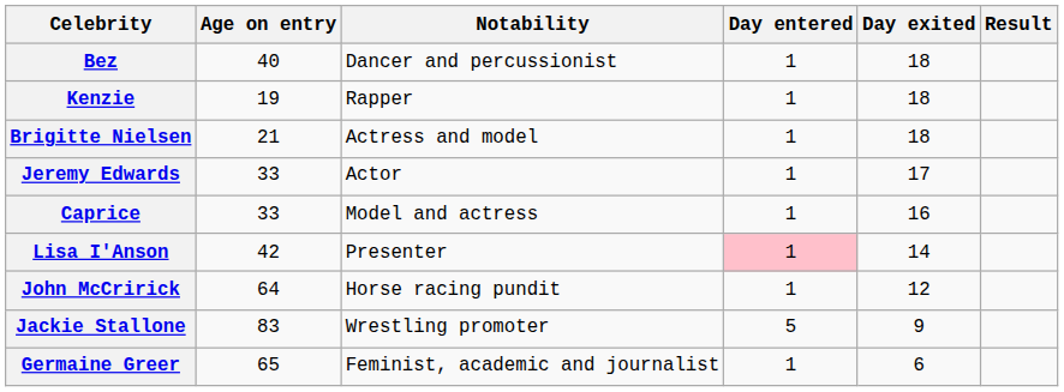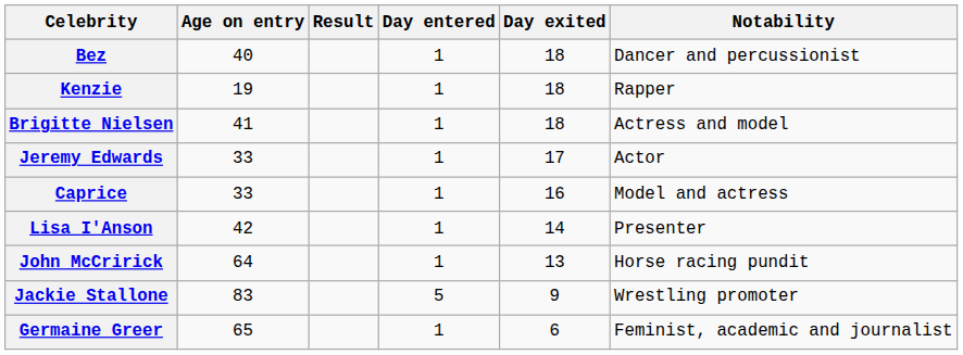 <table class="wikitable sortable" style="text-align:left; line-height:20px; width:auto;">
 <tr>
 <th scope="col">Celebrity</th>
 <th scope="col">Age on entry</th>
-<th scope="col">Notability</th>
+<th scope="col">Result</th>
 <th scope="col">Day entered</th>
 <th scope="col">Day exited</th>
-<th scope="col">Result</th>
+<th scope="col">Notability</th>
 </tr>
 <tr>
 <th scope="row"><a href='#'>Bez</a></th>
 <td align="center">40</td>
-<td>Dancer and percussionist</td>
+<td></td>
 <td align="center">1</td>
 <td align="center">18</td>
-<td></td>
+<td>Dancer and percussionist</td>
 </tr>
 <tr>
 <th scope="row"><a href='#'>Kenzie</a></th>
 <td align="center">19</td>
-<td>Rapper</td>
+<td></td>
 <td align="center">1</td>
 <td align="center">18</td>
-<td></td>
+<td>Rapper</td>
 </tr>
 <tr>
 <th scope="row"><a href='#'>Brigitte Nielsen</a></th>
-<td align="center">21</td>
-<td>Actress and model</td>
+<td align="center">41</td>
+<td></td>
 <td align="center">1</td>
 <td align="center">18</td>
-<td></td>
+<td>Actress and model</td>
 </tr>
 <tr>
 <th scope="row"><a href='#'>Jeremy Edwards</a></th>
 <td align="center">33</td>
-<td>Actor</td>
+<td></td>
 <td align="center">1</td>
 <td align="center">17</td>
-<td></td>
+<td>Actor</td>
 </tr>
 <tr>
 <th scope="row"><a href='#'>Caprice</a></th>
 <td align="center">33</td>
-<td>Model and actress</td>
+<td></td>
 <td align="center">1</td>
 <td align="center">16</td>
-<td></td>
+<td>Model and actress</td>
 </tr>
 <tr>
 <th scope="row"><a href='#'>Lisa I'Anson</a></th>
 <td align="center">42</td>
+<td></td>
+<td align="center">1</td>
+<td align="center">14</td>
 <td>Presenter</td>
-<td align="center" style="background: pink;">1</td>
-<td align="center">14</td>
-<td></td>
 </tr>
 <tr>
 <th scope="row"><a href='#'>John McCririck</a></th>
 <td align="center">64</td>
+<td></td>
+<td align="center">1</td>
+<td align="center">13</td>
 <td>Horse racing pundit</td>
-<td align="center">1</td>
-<td align="center">12</td>
-<td></td>
 </tr>
 <tr>
 <th scope="row"><a href='#'>Jackie Stallone</a></th>
 <td align="center">83</td>
-<td>Wrestling promoter</td>
+<td></td>
 <td align="center">5</td>
 <td align="center">9</td>
-<td></td>
+<td>Wrestling promoter</td>
 </tr>
 <tr>
 <th scope="row"><a href='#'>Germaine Greer</a></th>
 <td align="center">65</td>
-<td>Feminist, academic and journalist</td>
+<td></td>
 <td align="center">1</td>
 <td align="center">6</td>
-<td></td>
+<td>Feminist, academic and journalist</td>
 </tr>
 </table>
